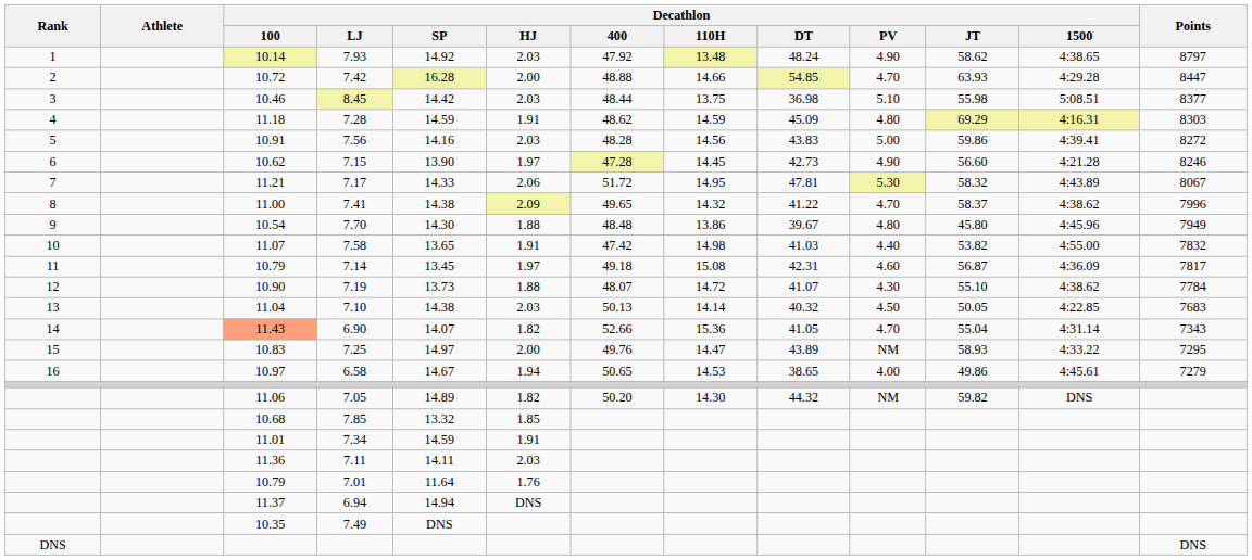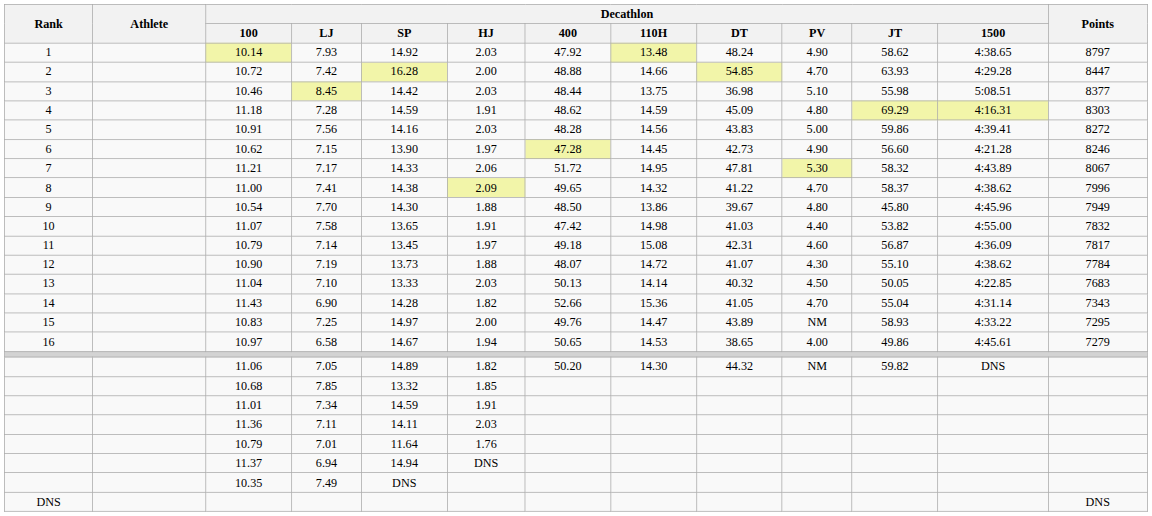 <table width="95%" class="wikitable sortable" style=" text-align:center; font-size:100%;">
 <tr>
 <th rowspan="2">Rank</th>
 <th rowspan="2" class=unsortable>Athlete</th>
 <th colspan="10">Decathlon</th>
 <th rowspan="2">Points</th>
 </tr>
 <tr>
 <th>100</th>
 <th>LJ</th>
 <th>SP</th>
 <th>HJ</th>
 <th>400</th>
 <th>110H</th>
 <th>DT</th>
 <th>PV</th>
 <th>JT</th>
 <th>1500</th>
 </tr>
 <tr>
 <td>1</td>
 <td align="left"></td>
 <td bgcolor="#f2f5a9">10.14</td>
 <td>7.93</td>
 <td>14.92</td>
 <td>2.03</td>
 <td>47.92</td>
 <td bgcolor="#f2f5a9">13.48</td>
 <td>48.24</td>
 <td>4.90</td>
 <td>58.62</td>
 <td>4:38.65</td>
 <td>8797 </td>
 </tr>
 <tr>
 <td>2</td>
 <td align="left"></td>
 <td>10.72</td>
 <td>7.42</td>
 <td bgcolor="#f2f5a9">16.28</td>
 <td>2.00</td>
 <td>48.88</td>
 <td>14.66</td>
 <td bgcolor="#f2f5a9">54.85</td>
 <td>4.70</td>
 <td>63.93</td>
 <td>4:29.28</td>
 <td>8447 </td>
 </tr>
 <tr>
 <td>3</td>
 <td align="left"></td>
 <td>10.46</td>
 <td bgcolor="#f2f5a9">8.45 </td>
 <td>14.42</td>
 <td>2.03</td>
 <td>48.44</td>
 <td>13.75</td>
 <td>36.98</td>
 <td>5.10</td>
 <td>55.98</td>
 <td>5:08.51</td>
 <td>8377 </td>
 </tr>
 <tr>
 <td>4</td>
 <td align="left"></td>
 <td>11.18</td>
 <td>7.28</td>
 <td>14.59</td>
 <td>1.91</td>
 <td>48.62</td>
 <td>14.59</td>
 <td>45.09</td>
 <td>4.80</td>
 <td bgcolor="#f2f5a9">69.29</td>
 <td bgcolor="#f2f5a9">4:16.31</td>
 <td>8303 </td>
 </tr>
 <tr>
 <td>5</td>
 <td align="left"></td>
 <td>10.91</td>
 <td>7.56</td>
 <td>14.16</td>
 <td>2.03</td>
 <td>48.28</td>
 <td>14.56</td>
 <td>43.83</td>
 <td>5.00</td>
 <td>59.86</td>
 <td>4:39.41</td>
 <td>8272 </td>
 </tr>
 <tr>
 <td>6</td>
 <td align="left"></td>
 <td>10.62</td>
 <td>7.15</td>
 <td>13.90</td>
 <td>1.97</td>
 <td bgcolor="#f2f5a9">47.28</td>
 <td>14.45</td>
 <td>42.73</td>
 <td>4.90</td>
 <td>56.60</td>
 <td>4:21.28</td>
 <td>8246 </td>
 </tr>
 <tr>
 <td>7</td>
 <td align="left"></td>
 <td>11.21</td>
 <td>7.17</td>
 <td>14.33</td>
 <td>2.06</td>
 <td>51.72</td>
 <td>14.95</td>
 <td>47.81</td>
 <td bgcolor="#f2f5a9">5.30</td>
 <td>58.32</td>
 <td>4:43.89</td>
 <td>8067 </td>
 </tr>
 <tr>
 <td>8</td>
 <td align="left"></td>
 <td>11.00</td>
 <td>7.41</td>
 <td>14.38</td>
 <td bgcolor="#f2f5a9">2.09</td>
 <td>49.65</td>
 <td>14.32</td>
 <td>41.22</td>
 <td>4.70</td>
 <td>58.37</td>
 <td>4:38.62</td>
 <td>7996 </td>
 </tr>
 <tr>
 <td>9</td>
 <td align="left"></td>
 <td>10.54</td>
 <td>7.70</td>
 <td>14.30</td>
 <td>1.88</td>
-<td>48.48</td>
+<td>48.50</td>
 <td>13.86</td>
 <td>39.67</td>
 <td>4.80</td>
 <td>45.80</td>
 <td>4:45.96</td>
 <td>7949 </td>
 </tr>
 <tr>
 <td>10</td>
 <td align="left"></td>
 <td>11.07</td>
 <td>7.58</td>
 <td>13.65</td>
 <td>1.91</td>
 <td>47.42</td>
 <td>14.98</td>
 <td>41.03</td>
 <td>4.40</td>
 <td>53.82</td>
 <td>4:55.00</td>
 <td>7832</td>
 </tr>
 <tr>
 <td>11</td>
 <td align="left"></td>
 <td>10.79</td>
 <td>7.14</td>
 <td>13.45</td>
 <td>1.97</td>
 <td>49.18</td>
 <td>15.08</td>
 <td>42.31</td>
 <td>4.60</td>
 <td>56.87</td>
 <td>4:36.09</td>
 <td>7817 </td>
 </tr>
 <tr>
 <td>12</td>
 <td align="left"></td>
 <td>10.90</td>
 <td>7.19</td>
 <td>13.73</td>
 <td>1.88</td>
 <td>48.07</td>
 <td>14.72</td>
 <td>41.07</td>
 <td>4.30</td>
 <td>55.10</td>
 <td>4:38.62</td>
 <td>7784 </td>
 </tr>
 <tr>
 <td>13</td>
 <td align="left"></td>
 <td>11.04</td>
 <td>7.10</td>
-<td>14.38</td>
+<td>13.33</td>
 <td>2.03</td>
 <td>50.13</td>
 <td>14.14</td>
 <td>40.32</td>
 <td>4.50</td>
 <td>50.05</td>
 <td>4:22.85</td>
 <td>7683</td>
 </tr>
 <tr>
 <td>14</td>
 <td align="left"></td>
-<td style="background: lightsalmon;">11.43</td>
+<td>11.43</td>
 <td>6.90</td>
-<td>14.07</td>
+<td>14.28</td>
 <td>1.82</td>
 <td>52.66</td>
 <td>15.36</td>
 <td>41.05</td>
 <td>4.70</td>
 <td>55.04</td>
 <td>4:31.14</td>
 <td>7343 </td>
 </tr>
 <tr>
 <td>15</td>
 <td align="left"></td>
 <td>10.83</td>
 <td>7.25</td>
 <td>14.97</td>
 <td>2.00</td>
 <td>49.76</td>
 <td>14.47</td>
 <td>43.89</td>
 <td>NM</td>
 <td>58.93</td>
 <td>4:33.22</td>
 <td>7295 </td>
 </tr>
 <tr>
 <td>16</td>
 <td align="left"></td>
 <td>10.97</td>
 <td>6.58</td>
 <td>14.67</td>
 <td>1.94</td>
 <td>50.65</td>
 <td>14.53</td>
 <td>38.65</td>
 <td>4.00</td>
 <td>49.86</td>
 <td>4:45.61</td>
 <td>7279 </td>
 </tr>
 <tr>
 <td bgcolor="lightgray" colspan="13"></td>
 </tr>
 <tr>
 <td></td>
 <td align="left"></td>
 <td>11.06</td>
 <td>7.05</td>
 <td>14.89</td>
 <td>1.82</td>
 <td>50.20</td>
 <td>14.30</td>
 <td>44.32</td>
 <td>NM</td>
 <td>59.82</td>
 <td>DNS</td>
 <td></td>
 </tr>
 <tr>
 <td></td>
 <td align="left"></td>
 <td>10.68</td>
 <td>7.85</td>
 <td>13.32</td>
 <td>1.85</td>
 <td></td>
 <td></td>
 <td></td>
 <td></td>
 <td></td>
 <td></td>
 <td></td>
 </tr>
 <tr>
 <td></td>
 <td align="left"></td>
 <td>11.01</td>
 <td>7.34</td>
 <td>14.59</td>
 <td>1.91</td>
 <td></td>
 <td></td>
 <td></td>
 <td></td>
 <td></td>
 <td></td>
 <td></td>
 </tr>
 <tr>
 <td></td>
 <td align="left"></td>
 <td>11.36</td>
 <td>7.11</td>
 <td>14.11</td>
 <td>2.03</td>
 <td></td>
 <td></td>
 <td></td>
 <td></td>
 <td></td>
 <td></td>
 <td></td>
 </tr>
 <tr>
 <td></td>
 <td align="left"></td>
 <td>10.79</td>
 <td>7.01</td>
 <td>11.64</td>
 <td>1.76</td>
 <td></td>
 <td></td>
 <td></td>
 <td></td>
 <td></td>
 <td></td>
 <td></td>
 </tr>
 <tr>
 <td></td>
 <td align="left"></td>
 <td>11.37</td>
 <td>6.94</td>
 <td>14.94</td>
 <td>DNS</td>
 <td></td>
 <td></td>
 <td></td>
 <td></td>
 <td></td>
 <td></td>
 <td></td>
 </tr>
 <tr>
 <td></td>
 <td align="left"></td>
 <td>10.35</td>
 <td>7.49</td>
 <td>DNS</td>
 <td></td>
 <td></td>
 <td></td>
 <td></td>
 <td></td>
 <td></td>
 <td></td>
 <td></td>
 </tr>
 <tr class="sortbottom">
 <td>DNS</td>
 <td align="left"></td>
 <td></td>
 <td></td>
 <td></td>
 <td></td>
 <td></td>
 <td></td>
 <td></td>
 <td></td>
 <td></td>
 <td></td>
 <td>DNS</td>
 </tr>
 </table>
